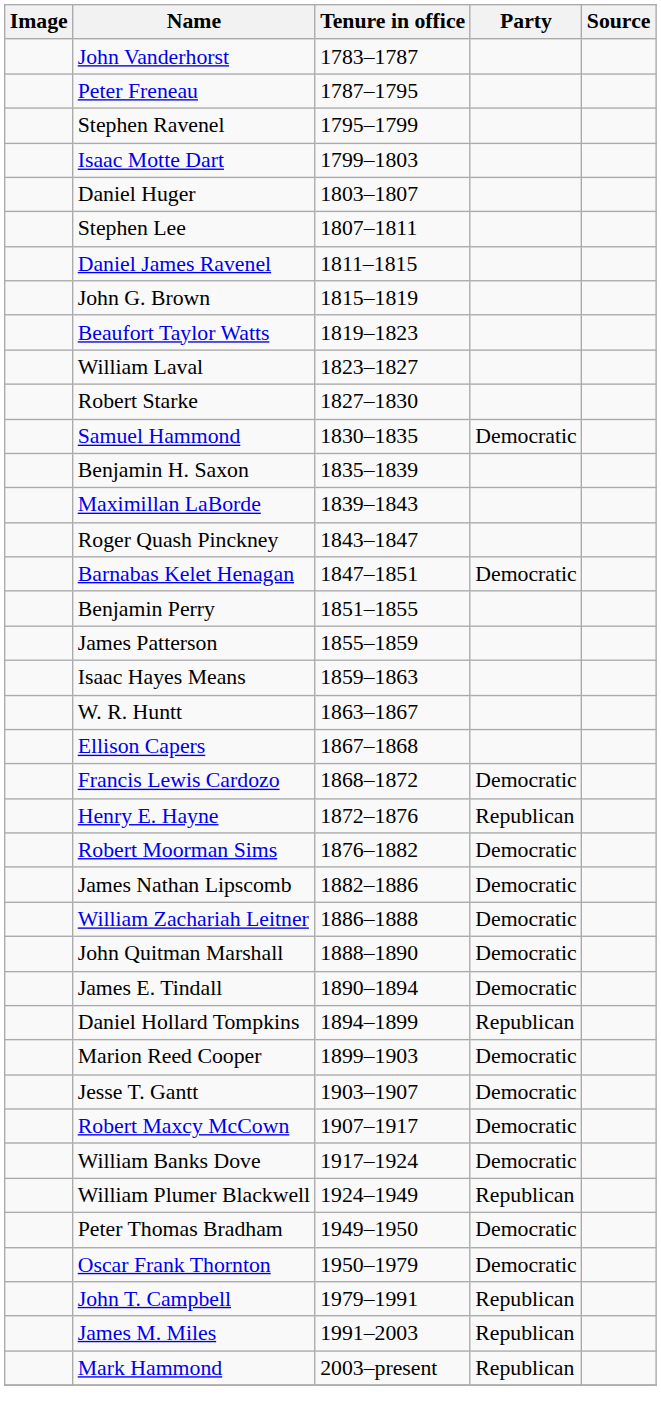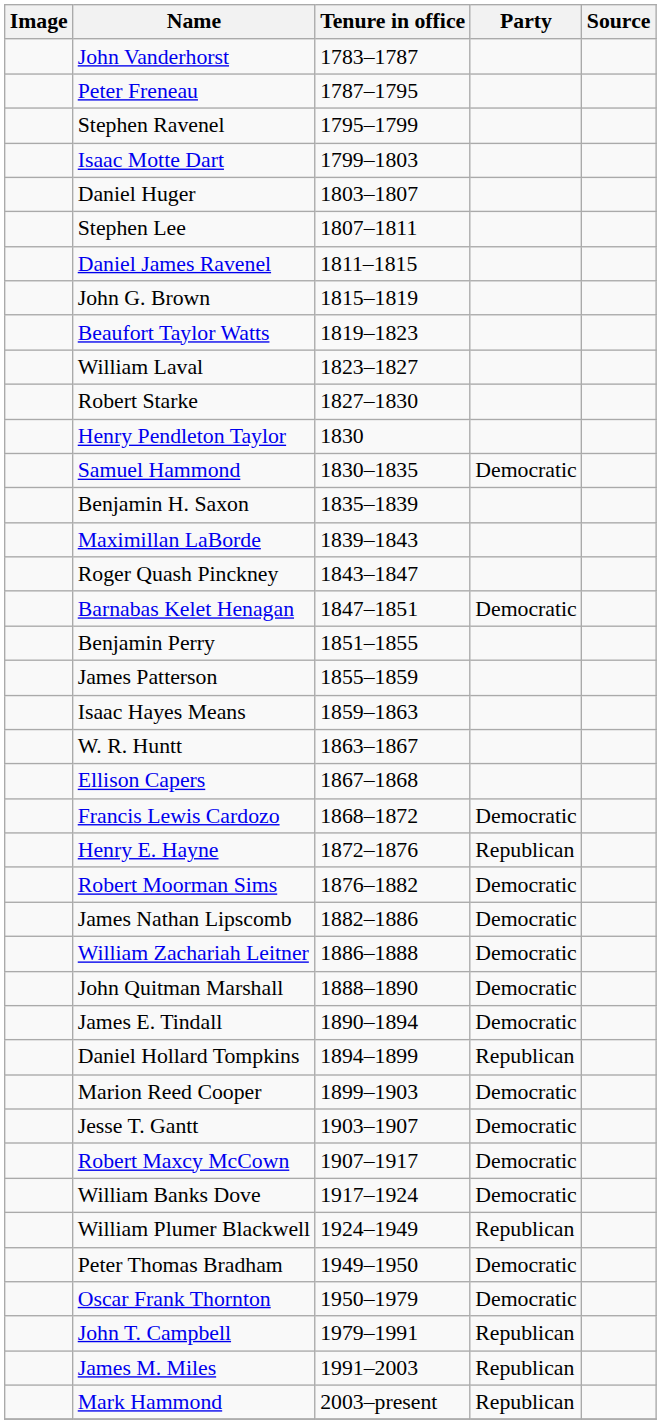 <table class="wikitable">
 <tr>
 <th>Image</th>
 <th>Name</th>
 <th>Tenure in office</th>
 <th>Party</th>
 <th>Source</th>
 </tr>
 <tr>
 <td></td>
 <td><a href='#'>John Vanderhorst</a></td>
 <td>1783–1787</td>
 <td></td>
 <td></td>
 </tr>
 <tr>
 <td></td>
 <td><a href='#'>Peter Freneau</a></td>
 <td>1787–1795</td>
 <td></td>
 <td></td>
 </tr>
 <tr>
 <td></td>
 <td>Stephen Ravenel</td>
 <td>1795–1799</td>
 <td></td>
 <td></td>
 </tr>
 <tr>
 <td></td>
 <td><a href='#'>Isaac Motte Dart</a></td>
 <td>1799–1803</td>
 <td></td>
 <td></td>
 </tr>
 <tr>
 <td></td>
 <td>Daniel Huger</td>
 <td>1803–1807</td>
 <td></td>
 <td></td>
 </tr>
 <tr>
 <td></td>
 <td>Stephen Lee</td>
 <td>1807–1811</td>
 <td></td>
 <td></td>
 </tr>
 <tr>
 <td></td>
 <td><a href='#'>Daniel James Ravenel</a></td>
 <td>1811–1815</td>
 <td></td>
 <td></td>
 </tr>
 <tr>
 <td></td>
 <td>John G. Brown</td>
 <td>1815–1819</td>
 <td></td>
 <td></td>
 </tr>
 <tr>
 <td></td>
 <td><a href='#'>Beaufort Taylor Watts</a></td>
 <td>1819–1823</td>
 <td></td>
 <td></td>
 </tr>
 <tr>
 <td></td>
 <td>William Laval</td>
 <td>1823–1827</td>
 <td></td>
 <td></td>
 </tr>
 <tr>
 <td></td>
 <td>Robert Starke</td>
 <td>1827–1830</td>
+<td></td>
+<td></td>
+</tr>
+<tr>
+<td></td>
+<td><a href='#'>Henry Pendleton Taylor</a></td>
+<td>1830</td>
 <td></td>
 <td></td>
 </tr>
 <tr>
 <td></td>
 <td><a href='#'>Samuel Hammond</a></td>
 <td>1830–1835</td>
 <td>Democratic</td>
 <td></td>
 </tr>
 <tr>
 <td></td>
 <td>Benjamin H. Saxon</td>
 <td>1835–1839</td>
 <td></td>
 <td></td>
 </tr>
 <tr>
 <td></td>
 <td><a href='#'>Maximillan LaBorde</a></td>
 <td>1839–1843</td>
 <td></td>
 <td></td>
 </tr>
 <tr>
 <td></td>
 <td>Roger Quash Pinckney</td>
 <td>1843–1847</td>
 <td></td>
 <td></td>
 </tr>
 <tr>
 <td></td>
 <td><a href='#'>Barnabas Kelet Henagan</a></td>
 <td>1847–1851</td>
 <td>Democratic</td>
 <td></td>
 </tr>
 <tr>
 <td></td>
 <td>Benjamin Perry</td>
 <td>1851–1855</td>
 <td></td>
 <td></td>
 </tr>
 <tr>
 <td></td>
 <td>James Patterson</td>
 <td>1855–1859</td>
 <td></td>
 <td></td>
 </tr>
 <tr>
 <td></td>
 <td>Isaac Hayes Means</td>
 <td>1859–1863</td>
 <td></td>
 <td></td>
 </tr>
 <tr>
 <td></td>
 <td>W. R. Huntt</td>
 <td>1863–1867</td>
 <td></td>
 <td></td>
 </tr>
 <tr>
 <td></td>
 <td><a href='#'>Ellison Capers</a></td>
 <td>1867–1868</td>
 <td></td>
 <td></td>
 </tr>
 <tr>
 <td></td>
 <td><a href='#'>Francis Lewis Cardozo</a></td>
 <td>1868–1872</td>
 <td>Democratic</td>
 <td></td>
 </tr>
 <tr>
 <td></td>
 <td><a href='#'>Henry E. Hayne</a></td>
 <td>1872–1876</td>
 <td>Republican</td>
 <td></td>
 </tr>
 <tr>
 <td></td>
 <td><a href='#'>Robert Moorman Sims</a></td>
 <td>1876–1882</td>
 <td>Democratic</td>
 <td></td>
 </tr>
 <tr>
 <td></td>
 <td>James Nathan Lipscomb</td>
 <td>1882–1886</td>
 <td>Democratic</td>
 <td></td>
 </tr>
 <tr>
 <td></td>
 <td><a href='#'>William Zachariah Leitner</a></td>
 <td>1886–1888</td>
 <td>Democratic</td>
 <td></td>
 </tr>
 <tr>
 <td></td>
 <td>John Quitman Marshall</td>
 <td>1888–1890</td>
 <td>Democratic</td>
 <td></td>
 </tr>
 <tr>
 <td></td>
 <td>James E. Tindall</td>
 <td>1890–1894</td>
 <td>Democratic</td>
 <td></td>
 </tr>
 <tr>
 <td></td>
 <td>Daniel Hollard Tompkins</td>
 <td>1894–1899</td>
 <td>Republican</td>
 <td></td>
 </tr>
 <tr>
 <td></td>
 <td>Marion Reed Cooper</td>
 <td>1899–1903</td>
 <td>Democratic</td>
 <td></td>
 </tr>
 <tr>
 <td></td>
 <td>Jesse T. Gantt</td>
 <td>1903–1907</td>
 <td>Democratic</td>
 <td></td>
 </tr>
 <tr>
 <td></td>
 <td><a href='#'>Robert Maxcy McCown</a></td>
 <td>1907–1917</td>
 <td>Democratic</td>
 <td></td>
 </tr>
 <tr>
 <td></td>
 <td>William Banks Dove</td>
 <td>1917–1924</td>
 <td>Democratic</td>
 <td></td>
 </tr>
 <tr>
 <td></td>
 <td>William Plumer Blackwell</td>
 <td>1924–1949</td>
 <td>Republican</td>
 <td></td>
 </tr>
 <tr>
 <td></td>
 <td>Peter Thomas Bradham</td>
 <td>1949–1950</td>
 <td>Democratic</td>
 <td></td>
 </tr>
 <tr>
 <td></td>
 <td><a href='#'>Oscar Frank Thornton</a></td>
 <td>1950–1979</td>
 <td>Democratic</td>
 <td></td>
 </tr>
 <tr>
 <td></td>
 <td><a href='#'>John T. Campbell</a></td>
 <td>1979–1991</td>
 <td>Republican</td>
 <td></td>
 </tr>
 <tr>
 <td></td>
 <td><a href='#'>James M. Miles</a></td>
 <td>1991–2003</td>
 <td>Republican</td>
 <td></td>
 </tr>
 <tr>
 <td></td>
 <td><a href='#'>Mark Hammond</a></td>
 <td>2003–present</td>
 <td>Republican</td>
 <td></td>
 </tr>
 <tr>
 </tr>
 </table>
